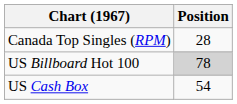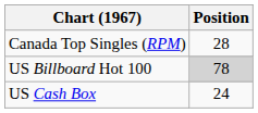 <table class="wikitable sortable">
 <tr>
 <th>Chart (1967)</th>
 <th>Position</th>
 </tr>
 <tr>
 <td>Canada Top Singles (<em><a href='#'>RPM</a></em>)</td>
 <td style="text-align:center;">28</td>
 </tr>
 <tr>
 <td>US <em>Billboard</em> Hot 100</td>
 <td style="background: lightgrey; text-align:center;">78</td>
 </tr>
 <tr>
 <td align="left">US <em><a href='#'>Cash Box</a></em></td>
-<td style="text-align:center;">54</td>
+<td style="text-align:center;">24</td>
 </tr>
 </table>
